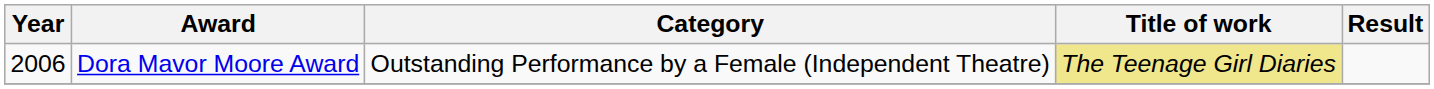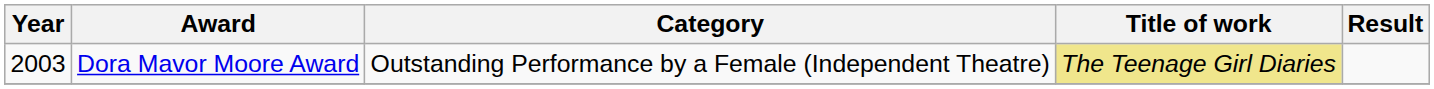 <table class="wikitable sortable">
 <tr>
 <th>Year</th>
 <th>Award</th>
 <th>Category</th>
 <th>Title of work</th>
 <th>Result</th>
 </tr>
 <tr>
-<td>2006</td>
+<td>2003</td>
 <td><a href='#'>Dora Mavor Moore Award</a></td>
 <td>Outstanding Performance by a Female (Independent Theatre)</td>
 <td style="background: khaki;"><em>The Teenage Girl Diaries</em></td>
 <td></td>
 </tr>
 <tr>
 </tr>
 </table>
